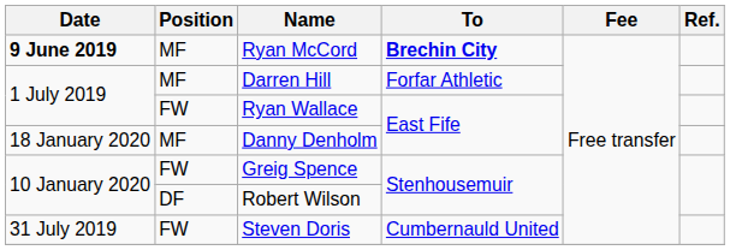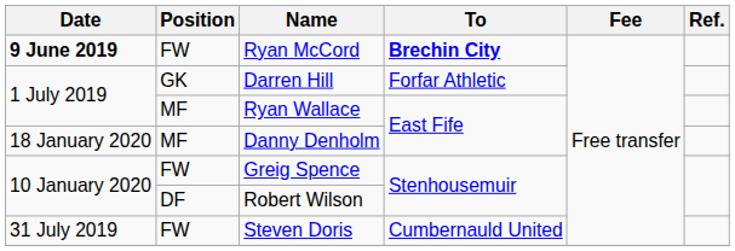 <table class="wikitable">
 <tr>
 <th>Date</th>
 <th>Position</th>
 <th>Name</th>
 <th>To</th>
 <th>Fee</th>
 <th>Ref.</th>
 </tr>
 <tr>
 <td><strong>9 June 2019</strong></td>
-<td>MF</td>
+<td>FW</td>
 <td><a href='#'>Ryan McCord</a></td>
 <td><strong><a href='#'>Brechin City</a></strong></td>
 <td rowspan="7">Free transfer</td>
 <td></td>
 </tr>
 <tr>
 <td rowspan="2">1 July 2019</td>
-<td>MF</td>
+<td>GK</td>
 <td><a href='#'>Darren Hill</a></td>
 <td><a href='#'>Forfar Athletic</a></td>
 <td></td>
 </tr>
 <tr>
-<td>FW</td>
+<td>MF</td>
 <td><a href='#'>Ryan Wallace</a></td>
 <td rowspan="2"><a href='#'>East Fife</a></td>
 <td></td>
 </tr>
 <tr>
 <td>18 January 2020</td>
 <td>MF</td>
 <td><a href='#'>Danny Denholm</a></td>
 <td></td>
 </tr>
 <tr>
 <td rowspan="2">10 January 2020</td>
 <td>FW</td>
 <td><a href='#'>Greig Spence</a></td>
 <td rowspan="2"><a href='#'>Stenhousemuir</a></td>
 <td rowspan="2"></td>
 </tr>
 <tr>
 <td>DF</td>
 <td>Robert Wilson</td>
 </tr>
 <tr>
 <td>31 July 2019</td>
 <td>FW</td>
 <td><a href='#'>Steven Doris</a></td>
 <td><a href='#'>Cumbernauld United</a></td>
 <td></td>
 </tr>
 <tr>
 </tr>
 </table>
